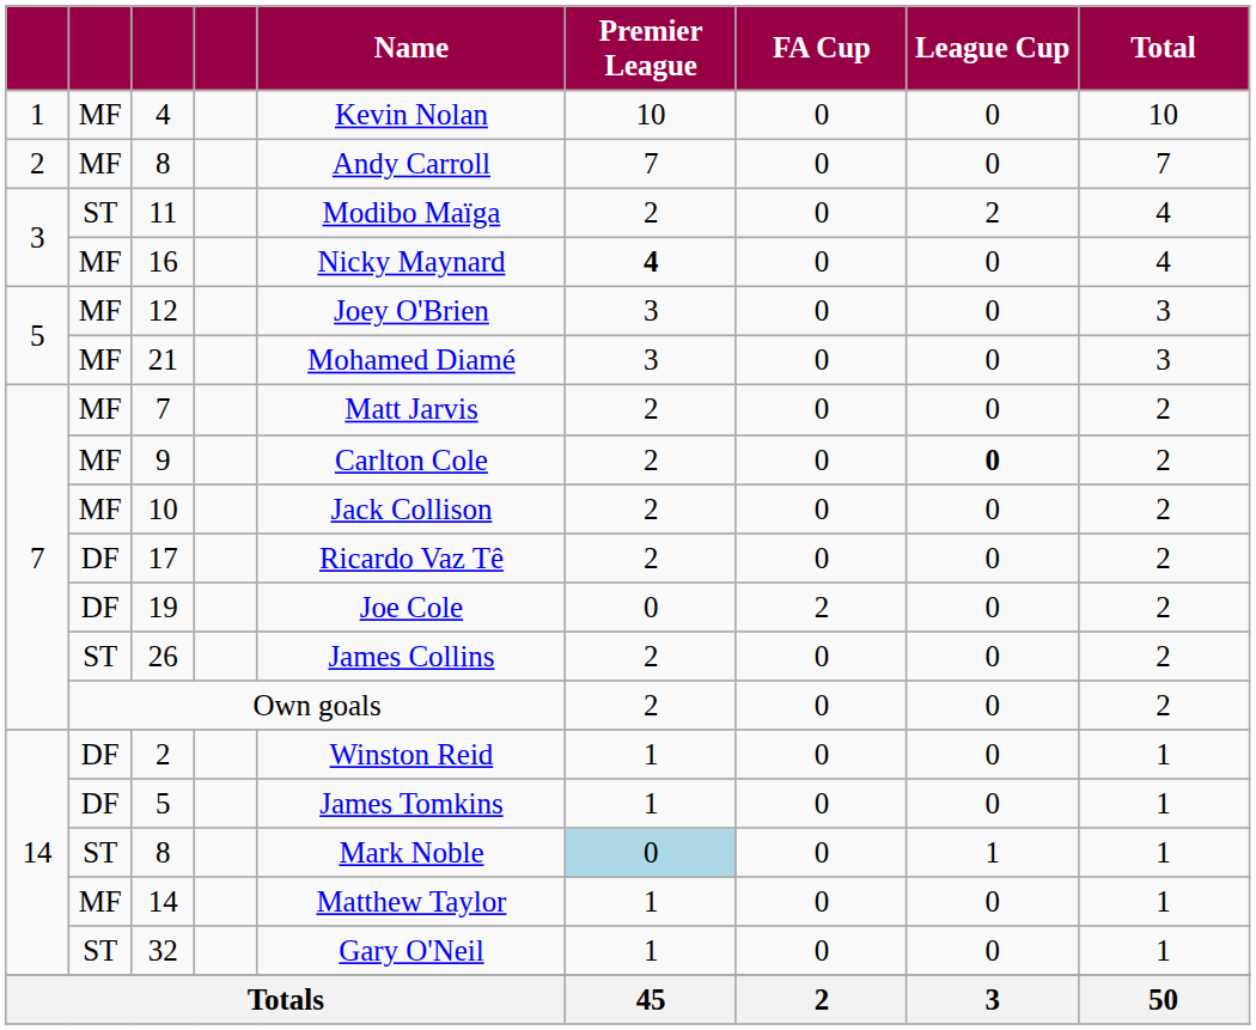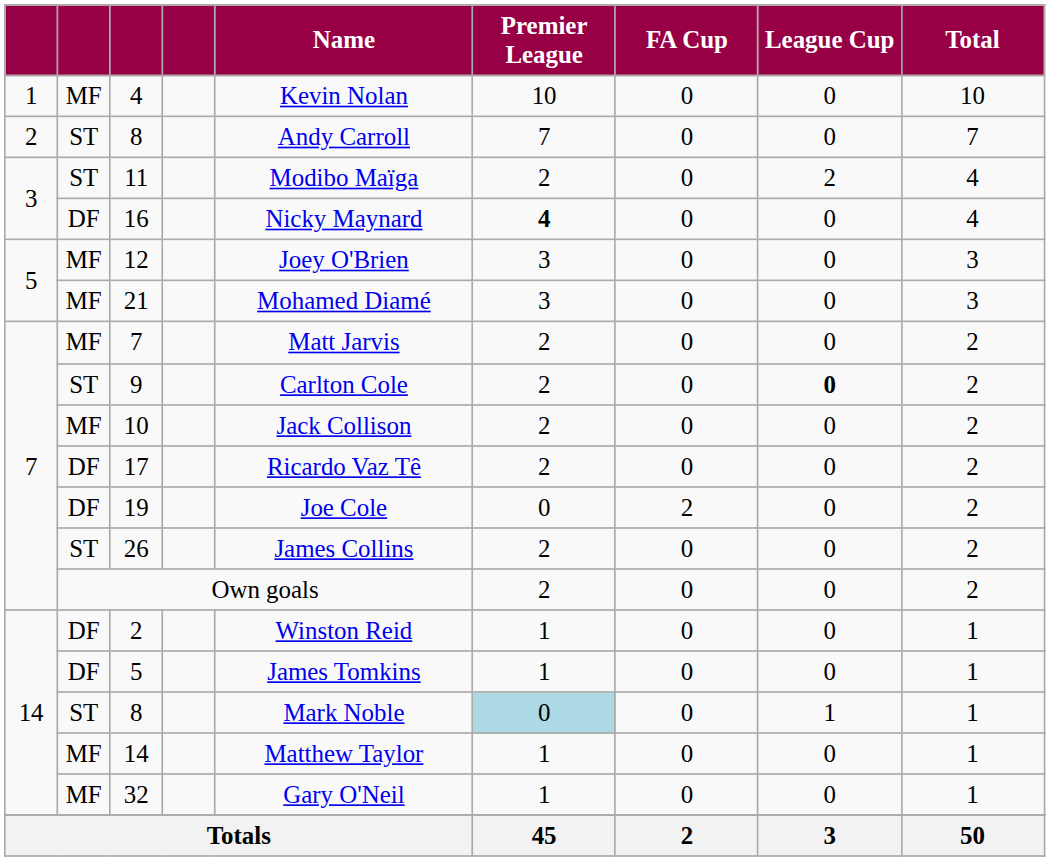 <table class="wikitable sortable" style="font-size: 95%; text-align: center;">
 <tr>
 <th style="width:25px; background:#970045; color:white;"></th>
 <th style="width:25px; background:#970045; color:white;"></th>
 <th style="width:25px; background:#970045; color:white;"></th>
 <th style="width:25px; background:#970045; color:white;"></th>
 <th style="width:150px; background:#970045; color:white;">Name</th>
 <th style="width:80px; background:#970045; color:white;">Premier League</th>
 <th style="width:80px; background:#970045; color:white;">FA Cup</th>
 <th style="width:80px; background:#970045; color:white;">League Cup</th>
 <th style="width:80px; background:#970045; color:white;">Total</th>
 </tr>
 <tr>
 <td>1</td>
 <td>MF</td>
 <td>4</td>
 <td></td>
 <td data-sort-value="Nolan, Kevin"><a href='#'>Kevin Nolan</a></td>
 <td>10</td>
 <td>0</td>
 <td>0</td>
 <td>10</td>
 </tr>
 <tr>
 <td>2</td>
-<td>MF</td>
+<td>ST</td>
 <td>8</td>
 <td></td>
 <td data-sort-value="Carroll, Andy"><a href='#'>Andy Carroll</a></td>
 <td>7</td>
 <td>0</td>
 <td>0</td>
 <td>7</td>
 </tr>
 <tr>
 <td rowspan=2>3</td>
 <td>ST</td>
 <td>11</td>
 <td></td>
 <td data-sort-value="Maïga, Modibo"><a href='#'>Modibo Maïga</a></td>
 <td>2</td>
 <td>0</td>
 <td>2</td>
 <td>4</td>
 </tr>
 <tr>
-<td>MF</td>
+<td>DF</td>
 <td>16</td>
 <td></td>
 <td data-sort-value="Maynard, Nicky"><a href='#'>Nicky Maynard</a></td>
 <td><strong>4</strong></td>
 <td>0</td>
 <td>0</td>
 <td>4</td>
 </tr>
 <tr>
 <td rowspan=2>5</td>
 <td>MF</td>
 <td>12</td>
 <td></td>
 <td data-sort-value="O'Brien, Joey"><a href='#'>Joey O'Brien</a></td>
 <td>3</td>
 <td>0</td>
 <td>0</td>
 <td>3</td>
 </tr>
 <tr>
 <td>MF</td>
 <td>21</td>
 <td></td>
 <td data-sort-value="Diamé, Mohamed"><a href='#'>Mohamed Diamé</a></td>
 <td>3</td>
 <td>0</td>
 <td>0</td>
 <td>3</td>
 </tr>
 <tr>
 <td rowspan=7>7</td>
 <td>MF</td>
 <td>7</td>
 <td></td>
 <td data-sort-value="Jarvis, Matt"><a href='#'>Matt Jarvis</a></td>
 <td>2</td>
 <td>0</td>
 <td>0</td>
 <td>2</td>
 </tr>
 <tr>
-<td>MF</td>
+<td>ST</td>
 <td>9</td>
 <td></td>
 <td data-sort-value="Cole, Carlton"><a href='#'>Carlton Cole</a></td>
 <td>2</td>
 <td>0</td>
 <td><strong>0</strong></td>
 <td>2</td>
 </tr>
 <tr>
 <td>MF</td>
 <td>10</td>
 <td></td>
 <td data-sort-value="Collison, Jack"><a href='#'>Jack Collison</a></td>
 <td>2</td>
 <td>0</td>
 <td>0</td>
 <td>2</td>
 </tr>
 <tr>
 <td>DF</td>
 <td>17</td>
 <td></td>
 <td data-sort-value="Vaz Tê, Ricardo"><a href='#'>Ricardo Vaz Tê</a></td>
 <td>2</td>
 <td>0</td>
 <td>0</td>
 <td>2</td>
 </tr>
 <tr>
 <td>DF</td>
 <td>19</td>
 <td></td>
 <td data-sort-value="Cole, Joe"><a href='#'>Joe Cole</a></td>
 <td>0</td>
 <td>2</td>
 <td>0</td>
 <td>2</td>
 </tr>
 <tr>
 <td>ST</td>
 <td>26</td>
 <td></td>
 <td data-sort-value="Collins, James"><a href='#'>James Collins</a></td>
 <td>2</td>
 <td>0</td>
 <td>0</td>
 <td>2</td>
 </tr>
 <tr>
 <td colspan="4">Own goals</td>
 <td>2</td>
 <td>0</td>
 <td>0</td>
 <td>2</td>
 </tr>
 <tr>
 <td rowspan=5>14</td>
 <td>DF</td>
 <td>2</td>
 <td></td>
 <td data-sort-value="Reid, Winston"><a href='#'>Winston Reid</a></td>
 <td>1</td>
 <td>0</td>
 <td>0</td>
 <td>1</td>
 </tr>
 <tr>
 <td>DF</td>
 <td>5</td>
 <td></td>
 <td data-sort-value="Tomkins, James"><a href='#'>James Tomkins</a></td>
 <td>1</td>
 <td>0</td>
 <td>0</td>
 <td>1</td>
 </tr>
 <tr>
 <td>ST</td>
 <td>8</td>
 <td></td>
 <td data-sort-value="Noble, Mark"><a href='#'>Mark Noble</a></td>
 <td style="background: lightblue;">0</td>
 <td>0</td>
 <td>1</td>
 <td>1</td>
 </tr>
 <tr>
 <td>MF</td>
 <td>14</td>
 <td></td>
 <td data-sort-value="Taylor, Matthew"><a href='#'>Matthew Taylor</a></td>
 <td>1</td>
 <td>0</td>
 <td>0</td>
 <td>1</td>
 </tr>
 <tr>
-<td>ST</td>
+<td>MF</td>
 <td>32</td>
 <td></td>
 <td data-sort-value="O'Neil, Gary"><a href='#'>Gary O'Neil</a></td>
 <td>1</td>
 <td>0</td>
 <td>0</td>
 <td>1</td>
 </tr>
 <tr class="sortbottom">
 </tr>
 <tr class="sortbottom">
 <th colspan=5>Totals</th>
 <th>45</th>
 <th>2</th>
 <th>3</th>
 <th>50</th>
 </tr>
 </table>
